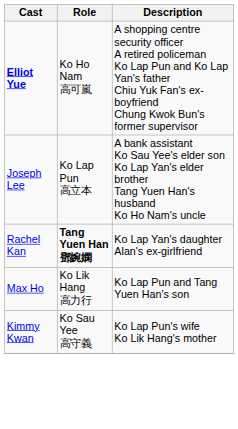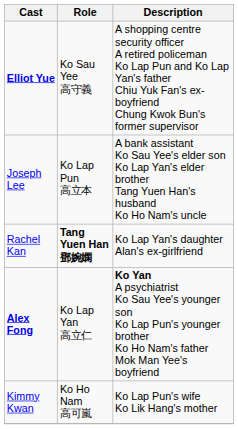 <table class="wikitable" width="55%">
 <tr>
 <th>Cast</th>
 <th>Role</th>
 <th>Description</th>
 </tr>
 <tr>
 <td><strong><a href='#'>Elliot Yue</a></strong></td>
-<td>Ko Ho Nam<br>高可嵐</td>
+<td>Ko Sau Yee <br> 高守義</td>
 <td>A shopping centre security officer<br>A retired policeman<br>Ko Lap Pun and Ko Lap Yan's father<br>Chiu Yuk Fan's ex-boyfriend<br>Chung Kwok Bun's former supervisor</td>
 </tr>
 <tr>
 <td><a href='#'>Joseph Lee</a></td>
 <td>Ko Lap Pun<br>高立本</td>
 <td>A bank assistant<br>Ko Sau Yee's elder son<br>Ko Lap Yan's elder brother<br>Tang Yuen Han's husband<br>Ko Ho Nam's uncle</td>
 </tr>
 <tr>
 <td><a href='#'>Rachel Kan</a></td>
 <td><strong>Tang Yuen Han<br>鄧婉嫻</strong></td>
 <td>Ko Lap Yan's daughter<br>Alan's ex-girlfriend</td>
 </tr>
 <tr>
-<td><a href='#'>Max Ho</a></td>
-<td>Ko Lik Hang<br>高力行</td>
-<td>Ko Lap Pun and Tang Yuen Han's son</td>
+<td><strong><a href='#'>Alex Fong</a></strong></td>
+<td>Ko Lap Yan<br> 高立仁</td>
+<td><strong>Ko Yan</strong><br>A psychiatrist<br>Ko Sau Yee's younger son<br>Ko Lap Pun's younger brother<br>Ko Ho Nam's father<br>Mok Man Yee's boyfriend</td>
 </tr>
 <tr>
 <td><a href='#'>Kimmy Kwan</a></td>
-<td>Ko Sau Yee <br> 高守義</td>
+<td>Ko Ho Nam<br>高可嵐</td>
 <td>Ko Lap Pun's wife<br>Ko Lik Hang's mother</td>
 </tr>
 <tr>
 </tr>
 </table>
